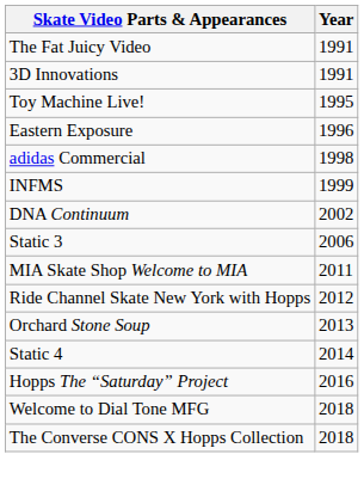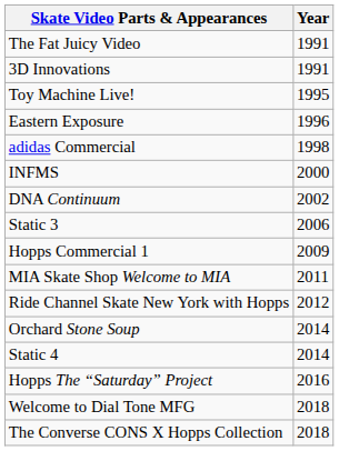 <table class="wikitable">
 <tr>
 <th><a href='#'>Skate Video</a> Parts & Appearances</th>
 <th>Year</th>
 </tr>
 <tr>
 <td>The Fat Juicy Video</td>
 <td>1991</td>
 </tr>
 <tr>
 <td>3D Innovations</td>
 <td>1991</td>
 </tr>
 <tr>
 <td>Toy Machine Live!</td>
 <td>1995</td>
 </tr>
 <tr>
 <td>Eastern Exposure</td>
 <td>1996</td>
 </tr>
 <tr>
 <td><a href='#'>adidas</a> Commercial</td>
 <td>1998</td>
 </tr>
 <tr>
 <td>INFMS</td>
-<td>1999</td>
+<td>2000</td>
 </tr>
 <tr>
 <td>DNA <em>Continuum</em></td>
 <td>2002</td>
 </tr>
 <tr>
 <td>Static 3</td>
 <td>2006</td>
+</tr>
+<tr>
+<td>Hopps Commercial 1</td>
+<td>2009</td>
 </tr>
 <tr>
 <td>MIA Skate Shop <em>Welcome to MIA</em></td>
 <td>2011</td>
 </tr>
 <tr>
 <td>Ride Channel Skate New York with Hopps</td>
 <td>2012</td>
 </tr>
 <tr>
 <td>Orchard <em>Stone Soup</em></td>
-<td>2013</td>
+<td>2014</td>
 </tr>
 <tr>
 <td>Static 4</td>
 <td>2014</td>
 </tr>
 <tr>
 <td>Hopps <em>The “Saturday” Project</em></td>
 <td>2016</td>
 </tr>
 <tr>
 <td>Welcome to Dial Tone MFG</td>
 <td>2018</td>
 </tr>
 <tr>
 <td>The Converse CONS X Hopps Collection</td>
 <td>2018</td>
 </tr>
 </table>
